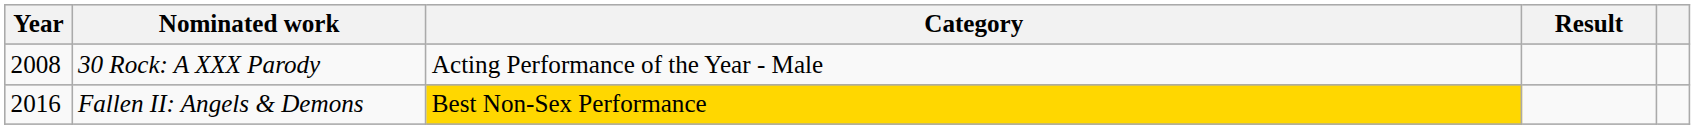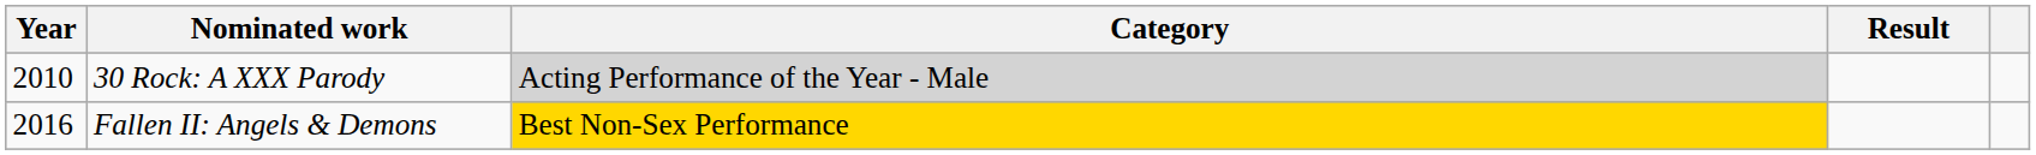 <table class="wikitable" style="width:85%;">
 <tr>
 <th width=4%>Year</th>
 <th style="width:21%;">Nominated work</th>
 <th style="width:65%;">Category</th>
 <th style="width:8%;">Result</th>
 <th width=3%></th>
 </tr>
 <tr>
-<td>2008</td>
+<td>2010</td>
 <td><em>30 Rock: A XXX Parody</em></td>
-<td>Acting Performance of the Year - Male</td>
+<td style="background: lightgrey;">Acting Performance of the Year - Male</td>
 <td></td>
 <td style="text-align:center;"></td>
 </tr>
 <tr>
 <td>2016</td>
 <td><em>Fallen II: Angels & Demons</em></td>
 <td style="background: gold;">Best Non-Sex Performance</td>
 <td></td>
 <td style="text-align:center;"></td>
 </tr>
 </table>
